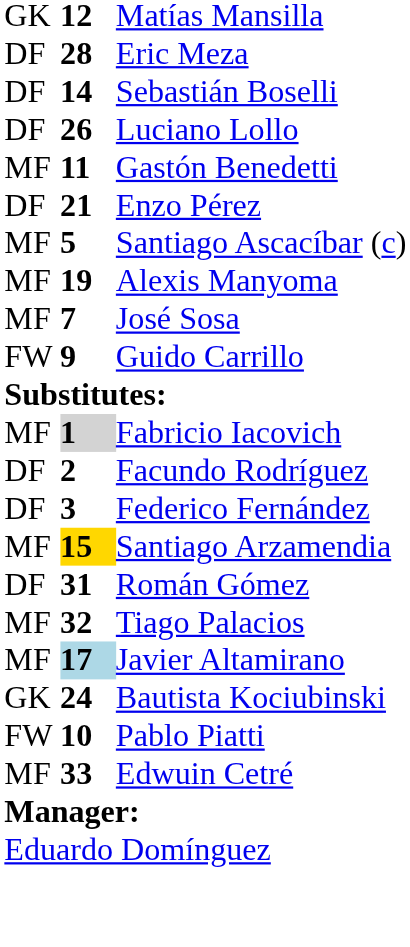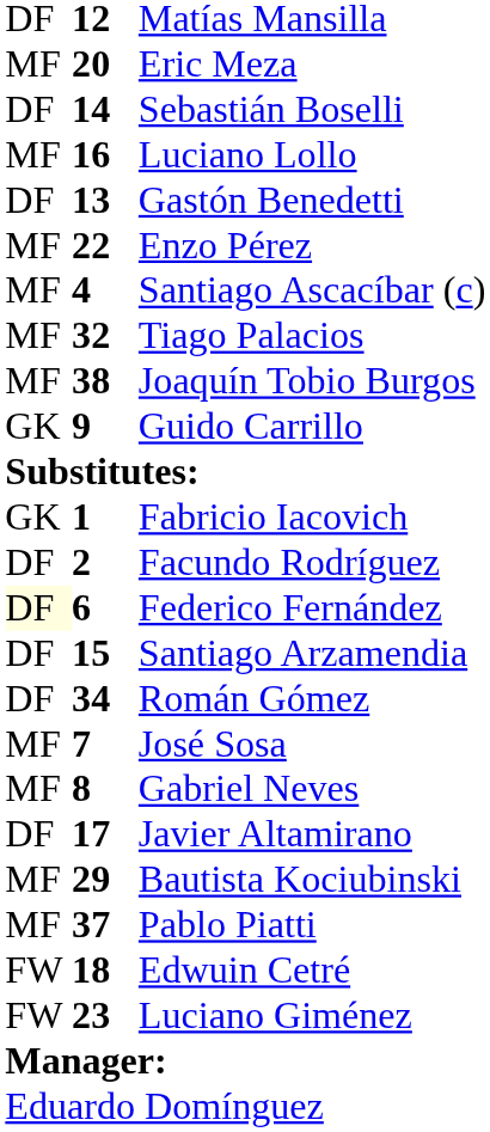 <table cellspacing="0" cellpadding="0" style="font-size:90%; margin:0.2em auto;">
 <tr>
 <th width="25"></th>
 <th width="25"></th>
 </tr>
 <tr>
-<td>GK</td>
+<td>DF</td>
 <td><strong>12</strong></td>
 <td> <a href='#'>Matías Mansilla</a></td>
 </tr>
 <tr>
-<td>DF</td>
-<td><strong>28</strong></td>
+<td>MF</td>
+<td><strong>20</strong></td>
 <td> <a href='#'>Eric Meza</a></td>
 <td></td>
 </tr>
 <tr>
 <td>DF</td>
 <td><strong>14</strong></td>
 <td> <a href='#'>Sebastián Boselli</a></td>
 </tr>
 <tr>
-<td>DF</td>
-<td><strong>26</strong></td>
+<td>MF</td>
+<td><strong>16</strong></td>
 <td> <a href='#'>Luciano Lollo</a></td>
 </tr>
 <tr>
-<td>MF</td>
-<td><strong>11</strong></td>
+<td>DF</td>
+<td><strong>13</strong></td>
 <td> <a href='#'>Gastón Benedetti</a></td>
 </tr>
 <tr>
-<td>DF</td>
-<td><strong>21</strong></td>
+<td>MF</td>
+<td><strong>22</strong></td>
 <td> <a href='#'>Enzo Pérez</a></td>
 </tr>
 <tr>
 <td>MF</td>
-<td><strong>5</strong></td>
+<td><strong>4</strong></td>
 <td> <a href='#'>Santiago Ascacíbar</a> (<a href='#'>c</a>)</td>
-</tr>
-<tr>
-<td>MF</td>
-<td><strong>19</strong></td>
-<td> <a href='#'>Alexis Manyoma</a></td>
-<td></td>
-<td></td>
-</tr>
-<tr>
-<td>MF</td>
-<td><strong>7</strong></td>
-<td> <a href='#'>José Sosa</a></td>
-<td></td>
-<td></td>
-</tr>
-<tr>
-<td>FW</td>
-<td><strong>9</strong></td>
-<td> <a href='#'>Guido Carrillo</a></td>
-<td></td>
-<td></td>
-</tr>
-<tr>
-<td colspan=3><strong>Substitutes:</strong></td>
-</tr>
-<tr>
-<td>MF</td>
-<td style="background: lightgrey;"><strong>1</strong></td>
-<td> <a href='#'>Fabricio Iacovich</a></td>
-</tr>
-<tr>
-<td>DF</td>
-<td><strong>2</strong></td>
-<td> <a href='#'>Facundo Rodríguez</a></td>
-</tr>
-<tr>
-<td>DF</td>
-<td><strong>3</strong></td>
-<td> <a href='#'>Federico Fernández</a></td>
-</tr>
-<tr>
-<td>MF</td>
-<td style="background: gold;"><strong>15</strong></td>
-<td> <a href='#'>Santiago Arzamendia</a></td>
-</tr>
-<tr>
-<td>DF</td>
-<td><strong>31</strong></td>
-<td> <a href='#'>Román Gómez</a></td>
 </tr>
 <tr>
 <td>MF</td>
 <td><strong>32</strong></td>
 <td> <a href='#'>Tiago Palacios</a></td>
 <td></td>
 <td></td>
 </tr>
 <tr>
 <td>MF</td>
-<td style="background: lightblue;"><strong>17</strong></td>
+<td><strong>38</strong></td>
+<td> <a href='#'>Joaquín Tobio Burgos</a></td>
+<td></td>
+<td></td>
+</tr>
+<tr>
+<td>GK</td>
+<td><strong>9</strong></td>
+<td> <a href='#'>Guido Carrillo</a></td>
+<td></td>
+<td></td>
+</tr>
+<tr>
+<td colspan=3><strong>Substitutes:</strong></td>
+</tr>
+<tr>
+<td>GK</td>
+<td><strong>1</strong></td>
+<td> <a href='#'>Fabricio Iacovich</a></td>
+</tr>
+<tr>
+<td>DF</td>
+<td><strong>2</strong></td>
+<td> <a href='#'>Facundo Rodríguez</a></td>
+</tr>
+<tr>
+<td style="background: lightyellow;">DF</td>
+<td><strong>6</strong></td>
+<td> <a href='#'>Federico Fernández</a></td>
+</tr>
+<tr>
+<td>DF</td>
+<td><strong>15</strong></td>
+<td> <a href='#'>Santiago Arzamendia</a></td>
+</tr>
+<tr>
+<td>DF</td>
+<td><strong>34</strong></td>
+<td> <a href='#'>Román Gómez</a></td>
+</tr>
+<tr>
+<td>MF</td>
+<td><strong>7</strong></td>
+<td> <a href='#'>José Sosa</a></td>
+<td></td>
+<td></td>
+</tr>
+<tr>
+<td>MF</td>
+<td><strong>8</strong></td>
+<td> <a href='#'>Gabriel Neves</a></td>
+<td></td>
+<td></td>
+</tr>
+<tr>
+<td>DF</td>
+<td><strong>17</strong></td>
 <td> <a href='#'>Javier Altamirano</a></td>
 </tr>
 <tr>
-<td>GK</td>
-<td><strong>24</strong></td>
+<td>MF</td>
+<td><strong>29</strong></td>
 <td> <a href='#'>Bautista Kociubinski</a></td>
 </tr>
 <tr>
-<td>FW</td>
-<td><strong>10</strong></td>
+<td>MF</td>
+<td><strong>37</strong></td>
 <td> <a href='#'>Pablo Piatti</a></td>
 <td></td>
 <td></td>
 </tr>
 <tr>
-<td>MF</td>
-<td><strong>33</strong></td>
+<td>FW</td>
+<td><strong>18</strong></td>
 <td> <a href='#'>Edwuin Cetré</a></td>
+</tr>
+<tr>
+<td>FW</td>
+<td><strong>23</strong></td>
+<td> <a href='#'>Luciano Giménez</a></td>
+<td></td>
+<td></td>
 </tr>
 <tr>
 <td colspan=3><strong>Manager:</strong></td>
 </tr>
 <tr>
 <td colspan="3"> <a href='#'>Eduardo Domínguez</a></td>
 </tr>
 </table>
